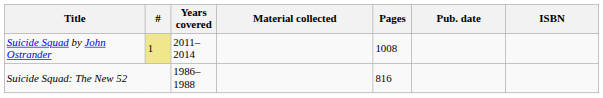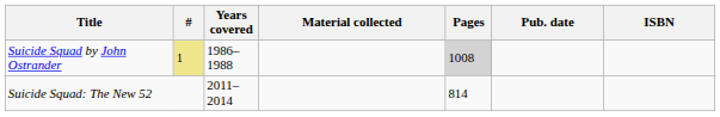 <table class="wikitable sortable" width=99%>
 <tr>
 <th width="200px">Title</th>
 <th class="unsortable" width="30px">#</th>
 <th width="60px">Years covered</th>
 <th class="unsortable">Material collected</th>
 <th width="50px">Pages</th>
 <th width="130px">Pub. date</th>
 <th class="unsortable" width="130px">ISBN</th>
 </tr>
 <tr>
 <td><em><a href='#'>Suicide Squad</a> by <a href='#'>John Ostrander</a></em></td>
 <td style="background: khaki;">1</td>
-<td>2011–2014</td>
+<td>1986–1988</td>
 <td></td>
-<td>1008</td>
+<td style="background: lightgrey;">1008</td>
 <td></td>
 <td></td>
 </tr>
 <tr>
 <td colspan="2"><em>Suicide Squad: The New 52</em></td>
-<td>1986–1988</td>
+<td>2011–2014</td>
 <td></td>
-<td>816</td>
+<td>814</td>
 <td></td>
 <td></td>
 </tr>
 </table>
